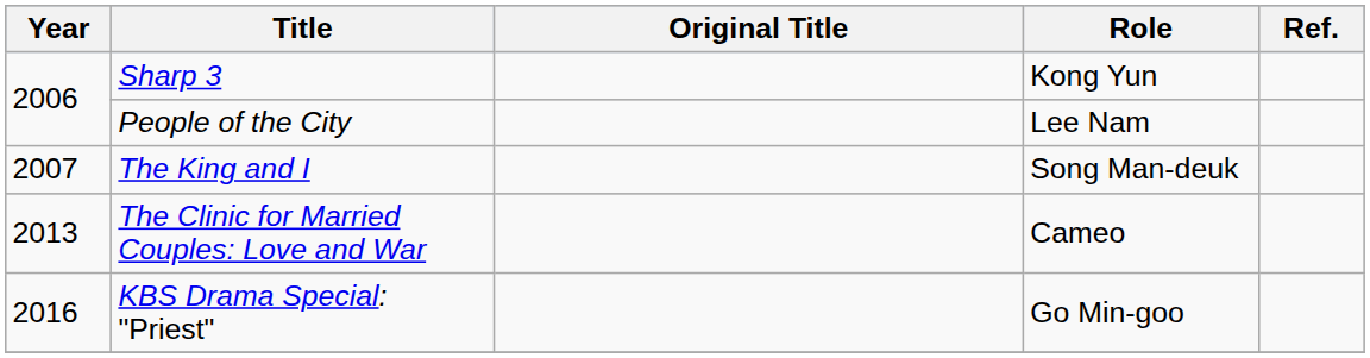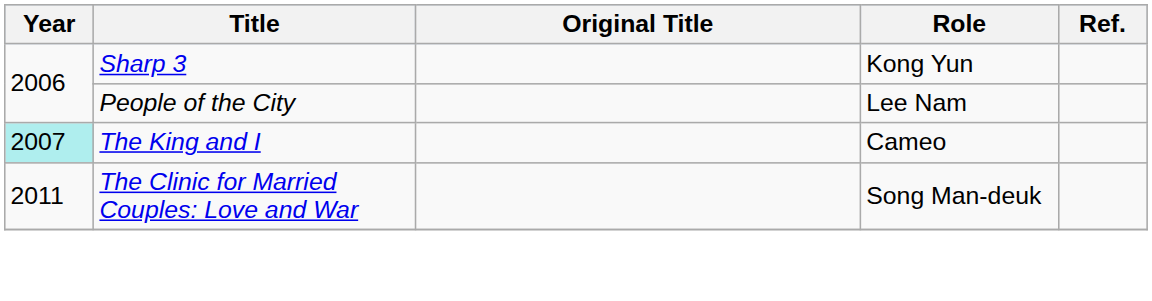 <table class="wikitable sortable" border="1">
 <tr style="background:#B0C4DE;">
 <th style="width:50px;">Year</th>
 <th style="width:200px;">Title</th>
 <th style="width:280px;">Original Title</th>
 <th style="width:120px;">Role</th>
 <th style="width:50px;">Ref.</th>
 </tr>
 <tr>
 <td rowspan="2">2006</td>
 <td><em><a href='#'>Sharp 3</a></em></td>
 <td></td>
 <td>Kong Yun</td>
 <td></td>
 </tr>
 <tr>
 <td><em>People of the City</em></td>
 <td></td>
 <td>Lee Nam</td>
 <td></td>
 </tr>
 <tr>
-<td>2007</td>
+<td style="background: paleturquoise;">2007</td>
 <td><em><a href='#'>The King and I</a></em></td>
+<td></td>
+<td>Cameo</td>
+<td></td>
+</tr>
+<tr>
+<td>2011</td>
+<td><em><a href='#'>The Clinic for Married Couples: Love and War</a></em></td>
 <td></td>
 <td>Song Man-deuk</td>
 <td></td>
 </tr>
 <tr>
-<td>2013</td>
-<td><em><a href='#'>The Clinic for Married Couples: Love and War</a></em></td>
-<td></td>
-<td>Cameo</td>
-<td></td>
-</tr>
-<tr>
-<td>2016</td>
-<td><em><a href='#'>KBS Drama Special</a>:</em><br>"Priest"</td>
-<td></td>
-<td>Go Min-goo</td>
-<td></td>
-</tr>
-<tr>
 </tr>
 </table>
